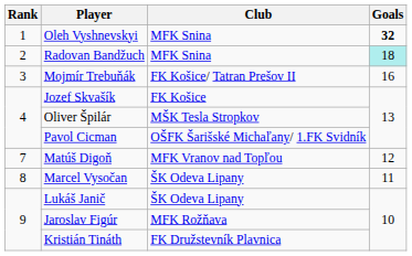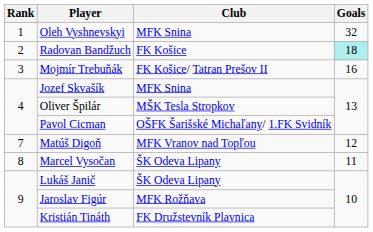 <table class="wikitable" style="text-align:center">
 <tr>
 <th>Rank</th>
 <th>Player</th>
 <th>Club</th>
 <th>Goals</th>
 </tr>
 <tr>
 <td rowspan=1>1</td>
 <td align="left"> <a href='#'>Oleh Vyshnevskyi</a></td>
 <td align="left"><a href='#'>MFK Snina</a></td>
-<td rowspan=1><strong>32</strong></td>
+<td rowspan=1>32</td>
 </tr>
 <tr>
 <td rowspan=1>2</td>
 <td align="left"> <a href='#'>Radovan Bandžuch</a></td>
-<td align="left"><a href='#'>MFK Snina</a></td>
+<td align="left"><a href='#'>FK Košice</a></td>
 <td rowspan=1 style="background: paleturquoise;">18</td>
 </tr>
 <tr>
 <td rowspan=1>3</td>
 <td align="left"> <a href='#'>Mojmír Trebuňák</a></td>
 <td align="left"><a href='#'>FK Košice</a>/ <a href='#'>Tatran Prešov II</a></td>
 <td rowspan=1>16</td>
 </tr>
 <tr>
 <td rowspan=3>4</td>
 <td align="left"> <a href='#'>Jozef Skvašík</a></td>
-<td align="left"><a href='#'>FK Košice</a></td>
+<td align="left"><a href='#'>MFK Snina</a></td>
 <td rowspan=3>13</td>
 </tr>
 <tr>
 <td align="left"> Oliver Špilár</td>
 <td align="left"><a href='#'>MŠK Tesla Stropkov</a></td>
 </tr>
 <tr>
 <td align="left"> <a href='#'>Pavol Cicman</a></td>
 <td align="left"><a href='#'>OŠFK Šarišské Michaľany</a>/ <a href='#'>1.FK Svidník</a></td>
 </tr>
 <tr>
 <td rowspan=1>7</td>
 <td align="left"> <a href='#'>Matúš Digoň</a></td>
 <td align="left"><a href='#'>MFK Vranov nad Topľou</a></td>
 <td rowspan=1>12</td>
 </tr>
 <tr>
 <td rowspan=1>8</td>
 <td align="left"> <a href='#'>Marcel Vysočan</a></td>
 <td align="left"><a href='#'>ŠK Odeva Lipany</a></td>
 <td rowspan=1>11</td>
 </tr>
 <tr>
 <td rowspan=3>9</td>
 <td align="left"> <a href='#'>Lukáš Janič</a></td>
 <td align="left"><a href='#'>ŠK Odeva Lipany</a></td>
 <td rowspan=3>10</td>
 </tr>
 <tr>
 <td align="left"> <a href='#'>Jaroslav Figúr</a></td>
 <td align="left"><a href='#'>MFK Rožňava</a></td>
 </tr>
 <tr>
 <td align="left"> <a href='#'>Kristián Tináth</a></td>
 <td align="left"><a href='#'>FK Družstevník Plavnica</a></td>
 </tr>
 </table>
